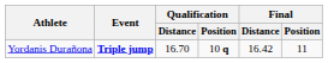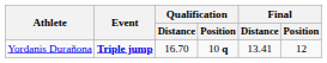 <table class=wikitable style=font-size:90%>
 <tr>
 <th rowspan=2>Athlete</th>
 <th rowspan=2>Event</th>
 <th colspan=2>Qualification</th>
 <th colspan=2>Final</th>
 </tr>
 <tr style=font-size:95%>
 <th>Distance</th>
 <th>Position</th>
 <th>Distance</th>
 <th>Position</th>
 </tr>
 <tr align=center>
 <td align=left><a href='#'>Yordanis Durañona</a></td>
 <td align=left><strong><a href='#'>Triple jump</a></strong></td>
 <td>16.70</td>
 <td>10 <strong>q</strong></td>
-<td>16.42</td>
-<td>11</td>
+<td>13.41</td>
+<td>12</td>
 </tr>
 </table>
